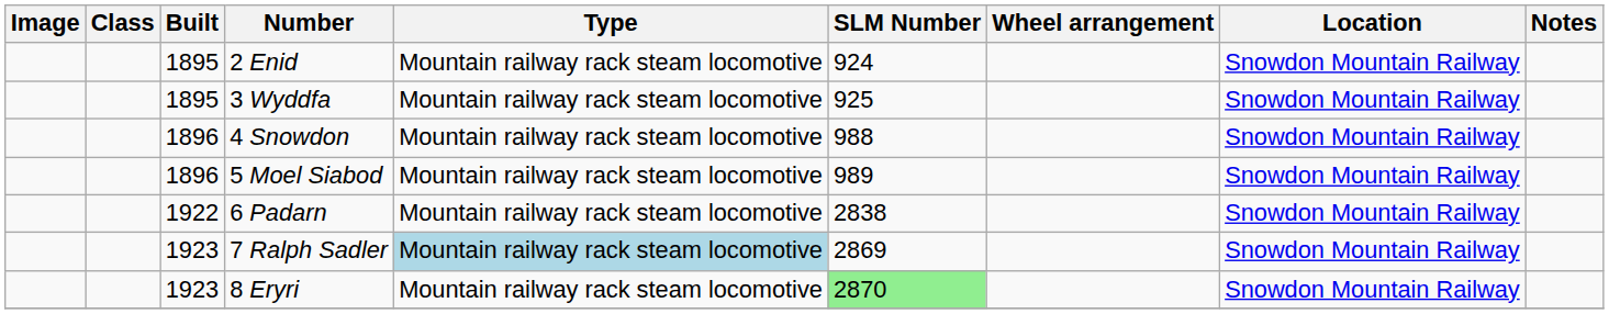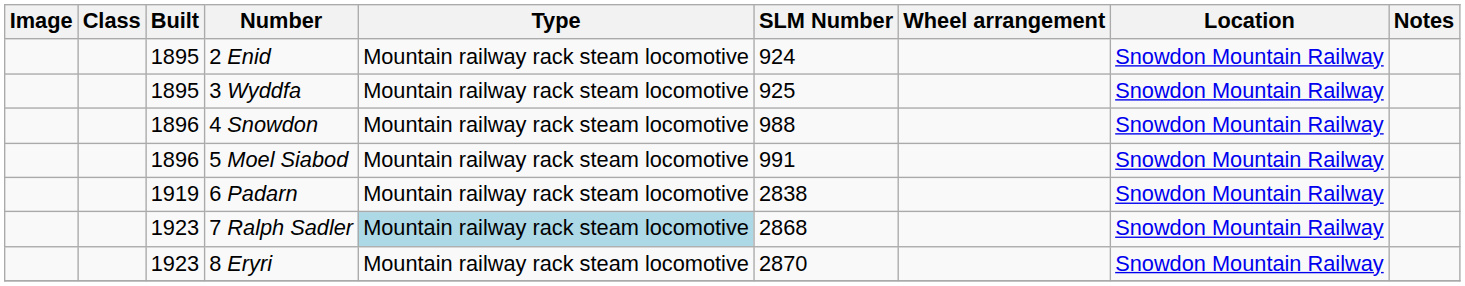 <table class="wikitable">
 <tr>
 <th>Image</th>
 <th>Class</th>
 <th>Built</th>
 <th>Number</th>
 <th>Type</th>
 <th>SLM Number</th>
 <th>Wheel arrangement</th>
 <th>Location</th>
 <th>Notes</th>
 </tr>
 <tr>
 <td></td>
 <td></td>
 <td>1895</td>
 <td>2 <em>Enid</em></td>
 <td>Mountain railway rack steam locomotive</td>
 <td>924</td>
 <td></td>
 <td><a href='#'>Snowdon Mountain Railway</a></td>
 <td></td>
 </tr>
 <tr>
 <td></td>
 <td></td>
 <td>1895</td>
 <td>3 <em>Wyddfa</em></td>
 <td>Mountain railway rack steam locomotive</td>
 <td>925</td>
 <td></td>
 <td><a href='#'>Snowdon Mountain Railway</a></td>
 <td></td>
 </tr>
 <tr>
 <td></td>
 <td></td>
 <td>1896</td>
 <td>4 <em>Snowdon</em></td>
 <td>Mountain railway rack steam locomotive</td>
 <td>988</td>
 <td></td>
 <td><a href='#'>Snowdon Mountain Railway</a></td>
 <td></td>
 </tr>
 <tr>
 <td></td>
 <td></td>
 <td>1896</td>
 <td>5 <em>Moel Siabod</em></td>
 <td>Mountain railway rack steam locomotive</td>
-<td>989</td>
+<td>991</td>
 <td></td>
 <td><a href='#'>Snowdon Mountain Railway</a></td>
 <td></td>
 </tr>
 <tr>
 <td></td>
 <td></td>
-<td>1922</td>
+<td>1919</td>
 <td>6 <em>Padarn</em></td>
 <td>Mountain railway rack steam locomotive</td>
 <td>2838</td>
 <td></td>
 <td><a href='#'>Snowdon Mountain Railway</a></td>
 <td></td>
 </tr>
 <tr>
 <td></td>
 <td></td>
 <td>1923</td>
 <td>7 <em>Ralph Sadler</em></td>
 <td style="background: lightblue;">Mountain railway rack steam locomotive</td>
-<td>2869</td>
+<td>2868</td>
 <td></td>
 <td><a href='#'>Snowdon Mountain Railway</a></td>
 <td></td>
 </tr>
 <tr>
 <td></td>
 <td></td>
 <td>1923</td>
 <td>8 <em>Eryri</em></td>
 <td>Mountain railway rack steam locomotive</td>
-<td style="background: lightgreen;">2870</td>
+<td>2870</td>
 <td></td>
 <td><a href='#'>Snowdon Mountain Railway</a></td>
 <td></td>
 </tr>
 <tr>
 </tr>
 </table>
